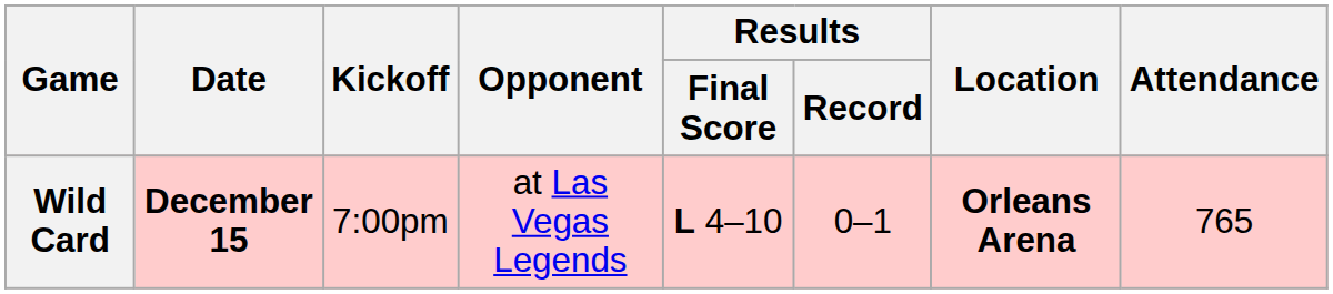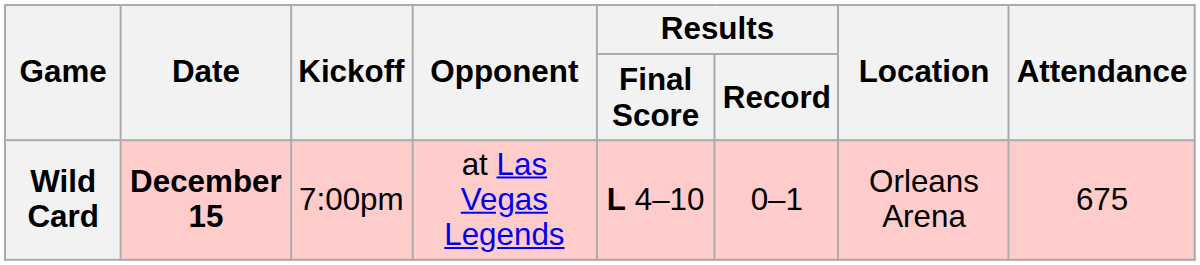 <table class="wikitable">
 <tr>
 <th rowspan="2" width="110">Game</th>
 <th rowspan="2" width="90">Date</th>
 <th rowspan="2" width="60">Kickoff</th>
 <th rowspan="2" width="170">Opponent</th>
 <th colspan="2" width="180">Results</th>
 <th rowspan="2" width="180">Location</th>
 <th rowspan="2" width="80">Attendance</th>
 </tr>
 <tr>
 <th width="120">Final Score</th>
 <th width="60">Record</th>
 </tr>
 <tr align="center" bgcolor="#FFCCCC">
 <th>Wild Card</th>
 <td><strong>December 15</strong></td>
 <td>7:00pm</td>
 <td>at <a href='#'>Las Vegas Legends</a></td>
 <td><strong>L</strong> 4–10</td>
 <td>0–1</td>
-<td><strong>Orleans Arena</strong></td>
-<td>765</td>
+<td>Orleans Arena</td>
+<td>675</td>
 </tr>
 </table>
